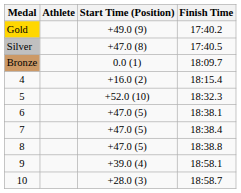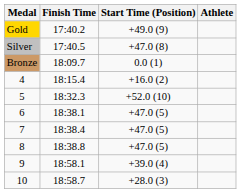 <table class="wikitable">
 <tr>
 <th>Medal</th>
+<th>Finish Time</th>
+<th>Start Time (Position)</th>
 <th>Athlete</th>
-<th>Start Time (Position)</th>
-<th>Finish Time</th>
 </tr>
 <tr>
 <td bgcolor="gold">Gold</td>
+<td align=center>17:40.2</td>
+<td align=center>+49.0 (9)</td>
 <td align=left></td>
-<td align=center>+49.0 (9)</td>
-<td align=center>17:40.2</td>
 </tr>
 <tr>
 <td bgcolor="silver">Silver</td>
+<td align=center>17:40.5</td>
+<td align=center>+47.0 (8)</td>
 <td align=left></td>
-<td align=center>+47.0 (8)</td>
-<td align=center>17:40.5</td>
 </tr>
 <tr>
 <td bgcolor="CC9966">Bronze</td>
+<td align=center>18:09.7</td>
+<td align=center>0.0 (1)</td>
 <td align=left></td>
-<td align=center>0.0 (1)</td>
-<td align=center>18:09.7</td>
 </tr>
 <tr>
 <td align=center>4</td>
+<td align=center>18:15.4</td>
+<td align=center>+16.0 (2)</td>
 <td align=left></td>
-<td align=center>+16.0 (2)</td>
-<td align=center>18:15.4</td>
 </tr>
 <tr>
 <td align=center>5</td>
+<td align=center>18:32.3</td>
+<td align=center>+52.0 (10)</td>
 <td align=left></td>
-<td align=center>+52.0 (10)</td>
-<td align=center>18:32.3</td>
 </tr>
 <tr>
 <td align=center>6</td>
+<td align=center>18:38.1</td>
+<td align=center>+47.0 (5)</td>
 <td align=left></td>
-<td align=center>+47.0 (5)</td>
-<td align=center>18:38.1</td>
 </tr>
 <tr>
 <td align=center>7</td>
+<td align=center>18:38.4</td>
+<td align=center>+47.0 (5)</td>
 <td align=left></td>
-<td align=center>+47.0 (5)</td>
-<td align=center>18:38.4</td>
 </tr>
 <tr>
 <td align=center>8</td>
+<td align=center>18:38.8</td>
+<td align=center>+47.0 (5)</td>
 <td align=left></td>
-<td align=center>+47.0 (5)</td>
-<td align=center>18:38.8</td>
 </tr>
 <tr>
 <td align=center>9</td>
+<td align=center>18:58.1</td>
+<td align=center>+39.0 (4)</td>
 <td align=left></td>
-<td align=center>+39.0 (4)</td>
-<td align=center>18:58.1</td>
 </tr>
 <tr>
 <td align=center>10</td>
+<td align=center>18:58.7</td>
+<td align=center>+28.0 (3)</td>
 <td align=left></td>
-<td align=center>+28.0 (3)</td>
-<td align=center>18:58.7</td>
 </tr>
 </table>
